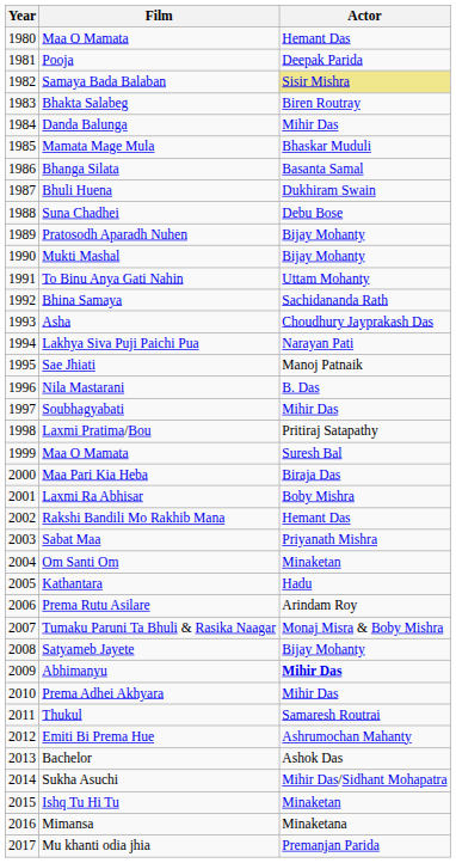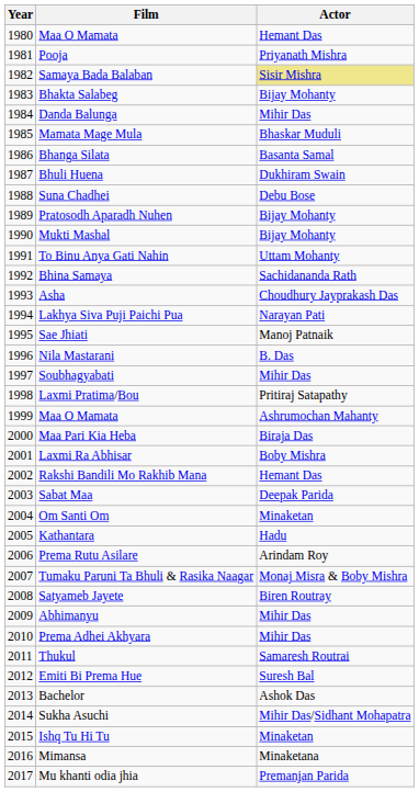 <table class="wikitable sortable">
 <tr>
 <th>Year</th>
 <th>Film</th>
 <th>Actor</th>
 </tr>
 <tr>
 <td>1980</td>
 <td><a href='#'>Maa O Mamata</a></td>
 <td><a href='#'>Hemant Das</a></td>
 </tr>
 <tr>
 <td>1981</td>
 <td><a href='#'>Pooja</a></td>
-<td><a href='#'>Deepak Parida</a></td>
+<td><a href='#'>Priyanath Mishra</a></td>
 </tr>
 <tr>
 <td>1982</td>
 <td><a href='#'>Samaya Bada Balaban</a></td>
 <td style="background: khaki;"><a href='#'>Sisir Mishra</a></td>
 </tr>
 <tr>
 <td>1983</td>
 <td><a href='#'>Bhakta Salabeg</a></td>
-<td><a href='#'>Biren Routray</a></td>
+<td><a href='#'>Bijay Mohanty</a></td>
 </tr>
 <tr>
 <td>1984</td>
 <td><a href='#'>Danda Balunga</a></td>
 <td><a href='#'>Mihir Das</a></td>
 </tr>
 <tr>
 <td>1985</td>
 <td><a href='#'>Mamata Mage Mula</a></td>
 <td><a href='#'>Bhaskar Muduli</a></td>
 </tr>
 <tr>
 <td>1986</td>
 <td><a href='#'>Bhanga Silata</a></td>
 <td><a href='#'>Basanta Samal</a></td>
 </tr>
 <tr>
 <td>1987</td>
 <td><a href='#'>Bhuli Huena</a></td>
 <td><a href='#'>Dukhiram Swain</a></td>
 </tr>
 <tr>
 <td>1988</td>
 <td><a href='#'>Suna Chadhei</a></td>
 <td><a href='#'>Debu Bose</a></td>
 </tr>
 <tr>
 <td>1989</td>
 <td><a href='#'>Pratosodh Aparadh Nuhen</a></td>
 <td><a href='#'>Bijay Mohanty</a></td>
 </tr>
 <tr>
 <td>1990</td>
 <td><a href='#'>Mukti Mashal</a></td>
 <td><a href='#'>Bijay Mohanty</a></td>
 </tr>
 <tr>
 <td>1991</td>
 <td><a href='#'>To Binu Anya Gati Nahin</a></td>
 <td><a href='#'>Uttam Mohanty</a></td>
 </tr>
 <tr>
 <td>1992</td>
 <td><a href='#'>Bhina Samaya</a></td>
 <td><a href='#'>Sachidananda Rath</a></td>
 </tr>
 <tr>
 <td>1993</td>
 <td><a href='#'>Asha</a></td>
 <td><a href='#'>Choudhury Jayprakash Das</a></td>
 </tr>
 <tr>
 <td>1994</td>
 <td><a href='#'>Lakhya Siva Puji Paichi Pua</a></td>
 <td><a href='#'>Narayan Pati</a></td>
 </tr>
 <tr>
 <td>1995</td>
 <td><a href='#'>Sae Jhiati</a></td>
 <td>Manoj Patnaik</td>
 </tr>
 <tr>
 <td>1996</td>
 <td><a href='#'>Nila Mastarani</a></td>
 <td><a href='#'>B. Das</a></td>
 </tr>
 <tr>
 <td>1997</td>
 <td><a href='#'>Soubhagyabati</a></td>
 <td><a href='#'>Mihir Das</a></td>
 </tr>
 <tr>
 <td>1998</td>
 <td><a href='#'>Laxmi Pratima</a>/<a href='#'>Bou</a></td>
 <td>Pritiraj Satapathy</td>
 </tr>
 <tr>
 <td>1999</td>
 <td><a href='#'>Maa O Mamata</a></td>
-<td><a href='#'>Suresh Bal</a></td>
+<td><a href='#'>Ashrumochan Mahanty</a></td>
 </tr>
 <tr>
 <td>2000</td>
 <td><a href='#'>Maa Pari Kia Heba</a></td>
 <td><a href='#'>Biraja Das</a></td>
 </tr>
 <tr>
 <td>2001</td>
 <td><a href='#'>Laxmi Ra Abhisar</a></td>
 <td><a href='#'>Boby Mishra</a></td>
 </tr>
 <tr>
 <td>2002</td>
 <td><a href='#'>Rakshi Bandili Mo Rakhib Mana</a></td>
 <td><a href='#'>Hemant Das</a></td>
 </tr>
 <tr>
 <td>2003</td>
 <td><a href='#'>Sabat Maa</a></td>
-<td><a href='#'>Priyanath Mishra</a></td>
+<td><a href='#'>Deepak Parida</a></td>
 </tr>
 <tr>
 <td>2004</td>
 <td><a href='#'>Om Santi Om</a></td>
 <td><a href='#'>Minaketan</a></td>
 </tr>
 <tr>
 <td>2005</td>
 <td><a href='#'>Kathantara</a></td>
 <td><a href='#'>Hadu</a></td>
 </tr>
 <tr>
 <td>2006</td>
 <td><a href='#'>Prema Rutu Asilare</a></td>
 <td>Arindam Roy</td>
 </tr>
 <tr>
 <td>2007</td>
 <td><a href='#'>Tumaku Paruni Ta Bhuli</a> & <a href='#'>Rasika Naagar</a></td>
 <td><a href='#'>Monaj Misra</a> & <a href='#'>Boby Mishra</a></td>
 </tr>
 <tr>
 <td>2008</td>
 <td><a href='#'>Satyameb Jayete</a></td>
-<td><a href='#'>Bijay Mohanty</a></td>
+<td><a href='#'>Biren Routray</a></td>
 </tr>
 <tr>
 <td>2009</td>
 <td><a href='#'>Abhimanyu</a></td>
-<td><strong><a href='#'>Mihir Das</a></strong></td>
+<td><a href='#'>Mihir Das</a></td>
 </tr>
 <tr>
 <td>2010</td>
 <td><a href='#'>Prema Adhei Akhyara</a></td>
 <td><a href='#'>Mihir Das</a></td>
 </tr>
 <tr>
 <td>2011</td>
 <td><a href='#'>Thukul</a></td>
 <td><a href='#'>Samaresh Routrai</a></td>
 </tr>
 <tr>
 <td>2012</td>
 <td><a href='#'>Emiti Bi Prema Hue</a></td>
-<td><a href='#'>Ashrumochan Mahanty</a></td>
+<td><a href='#'>Suresh Bal</a></td>
 </tr>
 <tr>
 <td>2013</td>
 <td>Bachelor</td>
 <td>Ashok Das</td>
 </tr>
 <tr>
 <td>2014</td>
 <td>Sukha Asuchi</td>
 <td><a href='#'>Mihir Das</a>/<a href='#'>Sidhant Mohapatra</a></td>
 </tr>
 <tr>
 <td>2015</td>
 <td><a href='#'>Ishq Tu Hi Tu</a></td>
 <td><a href='#'>Minaketan</a></td>
 </tr>
 <tr>
 <td>2016</td>
 <td>Mimansa</td>
 <td>Minaketana</td>
 </tr>
 <tr>
 <td>2017</td>
 <td>Mu khanti odia jhia</td>
 <td><a href='#'>Premanjan Parida</a></td>
 </tr>
 </table>
